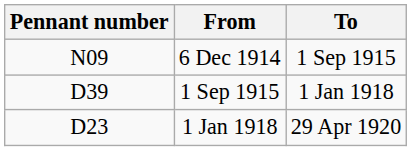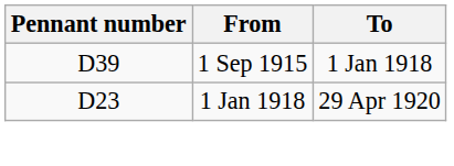 <table class="wikitable" style="text-align:center">
 <tr>
 <th>Pennant number</th>
 <th>From</th>
 <th>To</th>
-</tr>
-<tr>
-<td>N09</td>
-<td>6 Dec 1914</td>
-<td>1 Sep 1915</td>
 </tr>
 <tr>
 <td>D39</td>
 <td>1 Sep 1915</td>
 <td>1 Jan 1918</td>
 </tr>
 <tr>
 <td>D23</td>
 <td>1 Jan 1918</td>
 <td>29 Apr 1920</td>
 </tr>
 </table>
